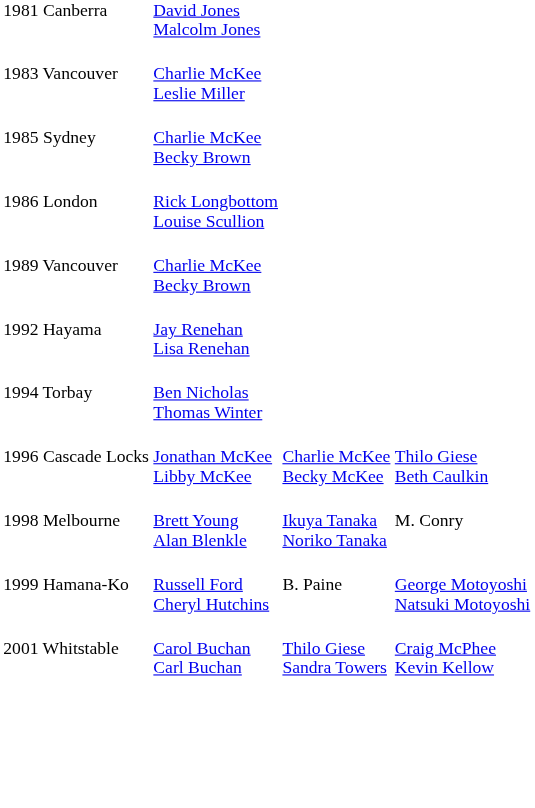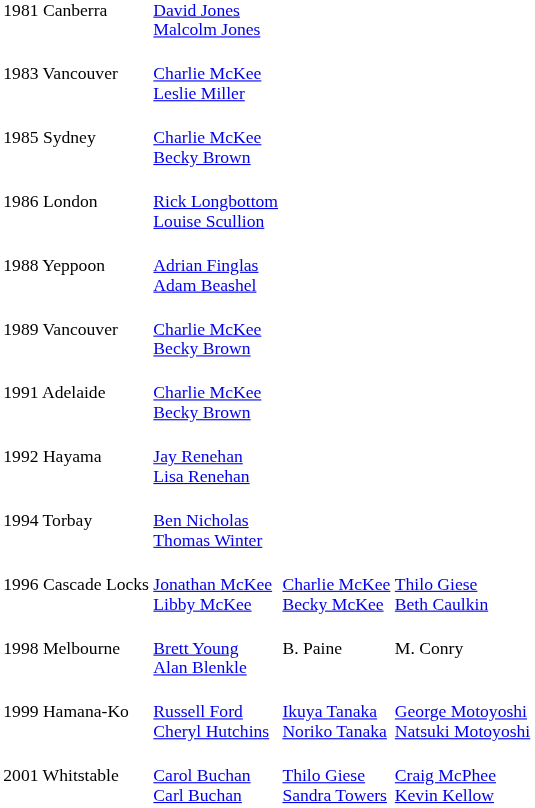 <table>
 <tr>
 <td>1981 Canberra</td>
 <td><br><a href='#'>David Jones</a><br><a href='#'>Malcolm Jones</a></td>
 <td></td>
 <td></td>
 </tr>
 <tr>
 <td>1983 Vancouver</td>
 <td><br><a href='#'>Charlie McKee</a><br><a href='#'>Leslie Miller</a></td>
 <td></td>
 <td></td>
 </tr>
 <tr>
 <td>1985 Sydney</td>
 <td><br><a href='#'>Charlie McKee</a><br><a href='#'>Becky Brown</a></td>
 <td></td>
 <td></td>
 </tr>
 <tr>
 <td>1986 London</td>
 <td><br><a href='#'>Rick Longbottom</a><br><a href='#'>Louise Scullion</a></td>
 <td></td>
 <td></td>
 </tr>
 <tr>
+<td>1988 Yeppoon</td>
+<td><br><a href='#'>Adrian Finglas</a><br><a href='#'>Adam Beashel</a></td>
+<td></td>
+<td></td>
+</tr>
+<tr>
 <td>1989 Vancouver</td>
+<td><br><a href='#'>Charlie McKee</a><br><a href='#'>Becky Brown</a></td>
+<td></td>
+<td></td>
+</tr>
+<tr>
+<td>1991 Adelaide</td>
 <td><br><a href='#'>Charlie McKee</a><br><a href='#'>Becky Brown</a></td>
 <td></td>
 <td></td>
 </tr>
 <tr>
 <td>1992 Hayama</td>
 <td><br><a href='#'>Jay Renehan</a><br><a href='#'>Lisa Renehan</a></td>
 <td></td>
 <td></td>
 </tr>
 <tr>
 <td>1994 Torbay</td>
 <td><br><a href='#'>Ben Nicholas</a><br><a href='#'>Thomas Winter</a></td>
 <td></td>
 <td></td>
 </tr>
 <tr>
 <td>1996 Cascade Locks</td>
 <td><br><a href='#'>Jonathan McKee</a><br><a href='#'>Libby McKee</a></td>
 <td><br><a href='#'>Charlie McKee</a><br><a href='#'>Becky McKee</a></td>
 <td><br><a href='#'>Thilo Giese</a><br><a href='#'>Beth Caulkin</a></td>
 </tr>
 <tr>
 <td>1998 Melbourne</td>
 <td><br><a href='#'>Brett Young</a><br><a href='#'>Alan Blenkle</a></td>
-<td><br><a href='#'>Ikuya Tanaka</a><br><a href='#'>Noriko Tanaka</a></td>
+<td><br>B. Paine<br> </td>
 <td><br>M. Conry<br> </td>
 </tr>
 <tr>
 <td>1999 Hamana-Ko</td>
 <td><br><a href='#'>Russell Ford</a><br><a href='#'>Cheryl Hutchins</a></td>
-<td><br>B. Paine<br> </td>
+<td><br><a href='#'>Ikuya Tanaka</a><br><a href='#'>Noriko Tanaka</a></td>
 <td><br><a href='#'>George Motoyoshi</a><br><a href='#'>Natsuki Motoyoshi</a></td>
 </tr>
 <tr>
 <td>2001 Whitstable</td>
 <td><br><a href='#'>Carol Buchan</a><br><a href='#'>Carl Buchan</a></td>
 <td><br><a href='#'>Thilo Giese</a><br><a href='#'>Sandra Towers</a></td>
 <td><br><a href='#'>Craig McPhee</a><br><a href='#'>Kevin Kellow</a></td>
 </tr>
 </table>
